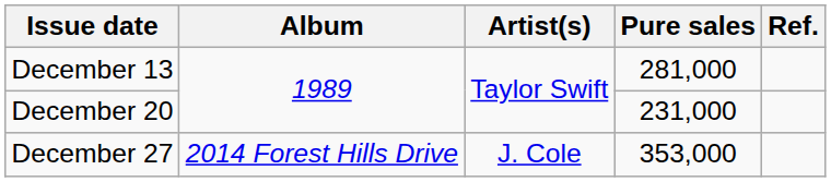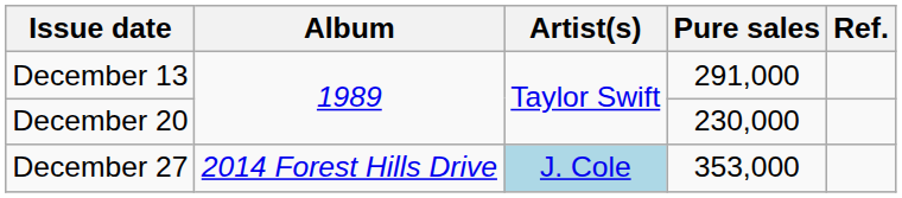 <table class="wikitable sortable" style="text-align:center;">
 <tr>
 <th scope="col">Issue date</th>
 <th scope="col">Album</th>
 <th scope="col">Artist(s)</th>
 <th scope="col">Pure sales</th>
 <th scope="col">Ref.</th>
 </tr>
 <tr>
 <td scope="row">December 13</td>
 <td rowspan="2"><em><a href='#'>1989</a></em></td>
 <td rowspan="2"><a href='#'>Taylor Swift</a></td>
-<td rowspan="1">281,000</td>
+<td rowspan="1">291,000</td>
 <td></td>
 </tr>
 <tr>
 <td scope="row">December 20</td>
-<td rowspan="1">231,000</td>
+<td rowspan="1">230,000</td>
 <td></td>
 </tr>
 <tr>
 <td scope="row">December 27</td>
 <td><em><a href='#'>2014 Forest Hills Drive</a></em></td>
-<td><a href='#'>J. Cole</a></td>
+<td style="background: lightblue;"><a href='#'>J. Cole</a></td>
 <td rowspan="1">353,000</td>
 <td></td>
 </tr>
 </table>
